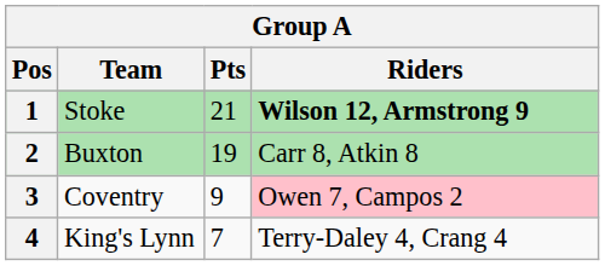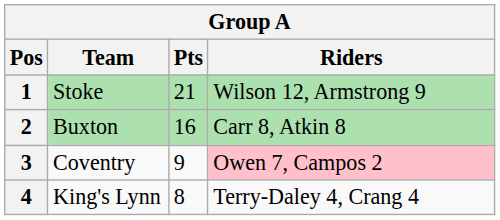 <table class="wikitable">
 <tr>
 <th colspan="4">Group A</th>
 </tr>
 <tr>
 <th width=20>Pos</th>
 <th width=80>Team</th>
 <th width=20>Pts</th>
 <th width=200>Riders</th>
 </tr>
 <tr style="background:#ACE1AF;">
 <th>1</th>
 <td>Stoke</td>
 <td>21</td>
-<td><strong>Wilson 12, Armstrong 9</strong></td>
+<td>Wilson 12, Armstrong 9</td>
 </tr>
 <tr style="background:#ACE1AF;">
 <th>2</th>
 <td>Buxton</td>
-<td>19</td>
+<td>16</td>
 <td>Carr 8, Atkin 8</td>
 </tr>
 <tr>
 <th>3</th>
 <td>Coventry</td>
 <td>9</td>
 <td style="background: pink;">Owen 7, Campos 2</td>
 </tr>
 <tr>
 <th>4</th>
 <td>King's Lynn</td>
-<td>7</td>
+<td>8</td>
 <td>Terry-Daley 4, Crang 4</td>
 </tr>
 </table>
